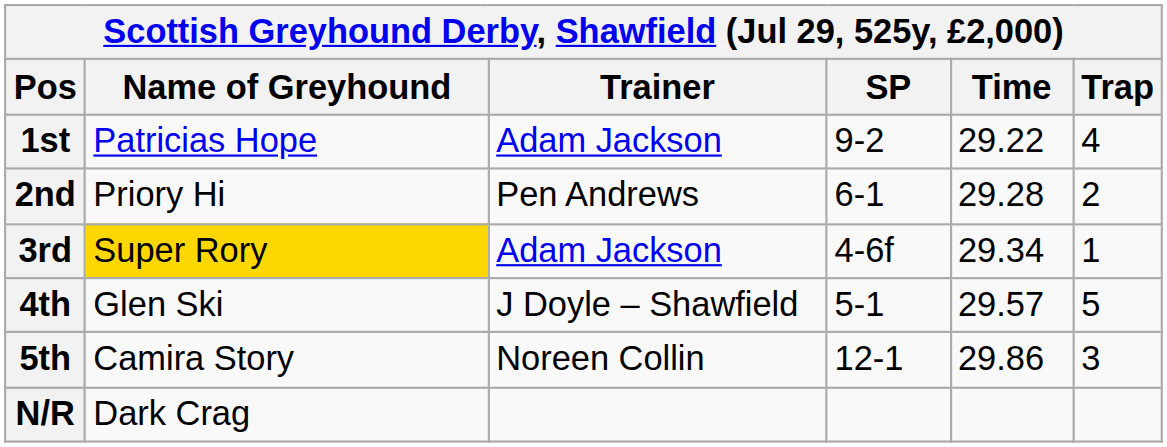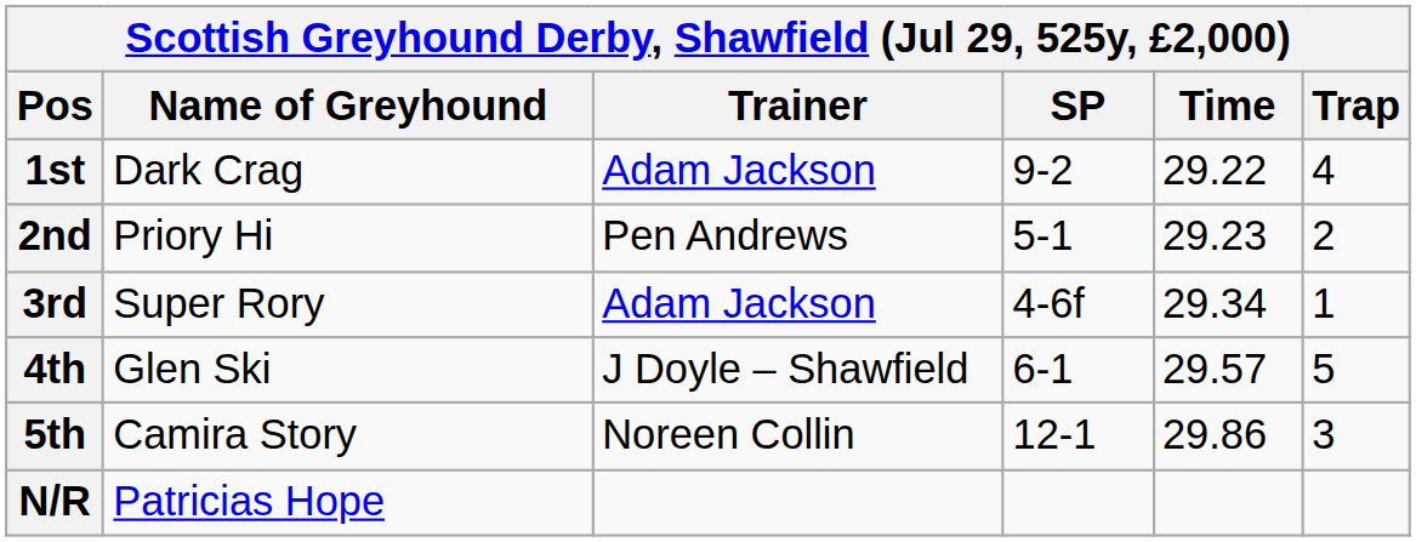 <table class="wikitable">
 <tr>
 <th colspan="6"><a href='#'>Scottish Greyhound Derby</a>, <a href='#'>Shawfield</a> (Jul 29, 525y, £2,000)</th>
 </tr>
 <tr>
 <th width=30>Pos</th>
 <th width=180>Name of Greyhound</th>
 <th width=150>Trainer</th>
 <th width=50>SP</th>
 <th width=50>Time</th>
 <th width=30>Trap</th>
 </tr>
 <tr>
 <th>1st</th>
-<td><a href='#'>Patricias Hope</a></td>
+<td>Dark Crag</td>
 <td><a href='#'>Adam Jackson</a></td>
 <td>9-2</td>
 <td>29.22</td>
 <td>4</td>
 </tr>
 <tr>
 <th>2nd</th>
 <td>Priory Hi</td>
 <td>Pen Andrews</td>
-<td>6-1</td>
-<td>29.28</td>
+<td>5-1</td>
+<td>29.23</td>
 <td>2</td>
 </tr>
 <tr>
 <th>3rd</th>
-<td style="background: gold;">Super Rory</td>
+<td>Super Rory</td>
 <td><a href='#'>Adam Jackson</a></td>
 <td>4-6f</td>
 <td>29.34</td>
 <td>1</td>
 </tr>
 <tr>
 <th>4th</th>
 <td>Glen Ski</td>
 <td>J Doyle – Shawfield</td>
-<td>5-1</td>
+<td>6-1</td>
 <td>29.57</td>
 <td>5</td>
 </tr>
 <tr>
 <th>5th</th>
 <td>Camira Story</td>
 <td>Noreen Collin</td>
 <td>12-1</td>
 <td>29.86</td>
 <td>3</td>
 </tr>
 <tr>
 <th>N/R</th>
-<td>Dark Crag</td>
+<td><a href='#'>Patricias Hope</a></td>
 <td></td>
 <td></td>
 <td></td>
 <td></td>
 </tr>
 </table>
